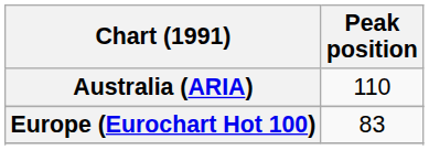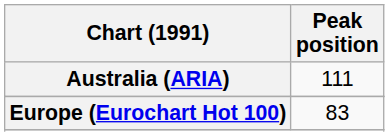 <table class="wikitable sortable plainrowheaders" style="text-align:center">
 <tr>
 <th>Chart (1991)</th>
 <th>Peak<br>position</th>
 </tr>
 <tr>
 <th scope="row">Australia (<a href='#'>ARIA</a>)</th>
-<td>110</td>
+<td>111</td>
 </tr>
 <tr>
 </tr>
 <tr>
 </tr>
 <tr>
 <th scope="row">Europe (<a href='#'>Eurochart Hot 100</a>)</th>
 <td>83</td>
 </tr>
 <tr>
 </tr>
 <tr>
 </tr>
 <tr>
 </tr>
 <tr>
 </tr>
 <tr>
 </tr>
 </table>
